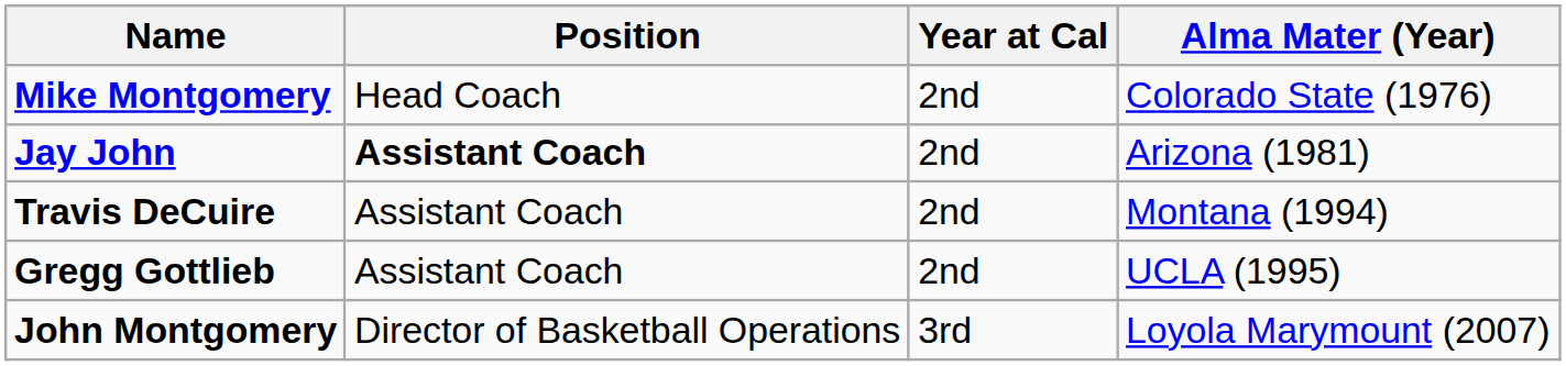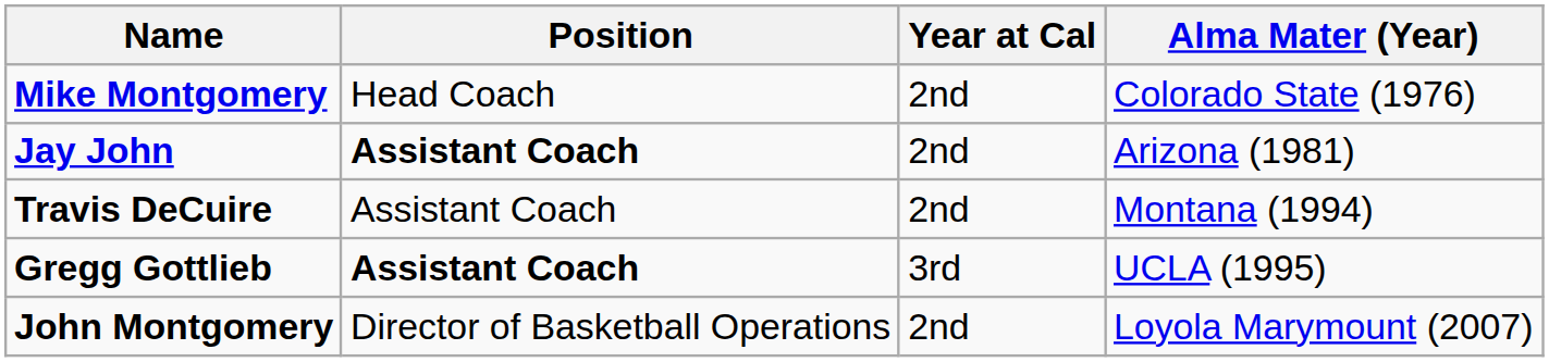 <table class="wikitable" style="white-space:nowrap; font-size:90%;">
 <tr>
 <th>Name</th>
 <th>Position</th>
 <th>Year at Cal</th>
 <th><a href='#'>Alma Mater</a> (Year)</th>
 </tr>
 <tr>
 <td><strong><a href='#'>Mike Montgomery</a></strong></td>
 <td>Head Coach</td>
 <td>2nd</td>
 <td><a href='#'>Colorado State</a> (1976)</td>
 </tr>
 <tr>
 <td><strong><a href='#'>Jay John</a></strong></td>
 <td><strong>Assistant Coach</strong></td>
 <td>2nd</td>
 <td><a href='#'>Arizona</a> (1981)</td>
 </tr>
 <tr>
 <td><strong>Travis DeCuire</strong></td>
 <td>Assistant Coach</td>
 <td>2nd</td>
 <td><a href='#'>Montana</a> (1994)</td>
 </tr>
 <tr>
 <td><strong>Gregg Gottlieb</strong></td>
-<td>Assistant Coach</td>
-<td>2nd</td>
+<td><strong>Assistant Coach</strong></td>
+<td>3rd</td>
 <td><a href='#'>UCLA</a> (1995)</td>
 </tr>
 <tr>
 <td><strong>John Montgomery</strong></td>
 <td>Director of Basketball Operations</td>
-<td>3rd</td>
+<td>2nd</td>
 <td><a href='#'>Loyola Marymount</a> (2007)</td>
 </tr>
 </table>
